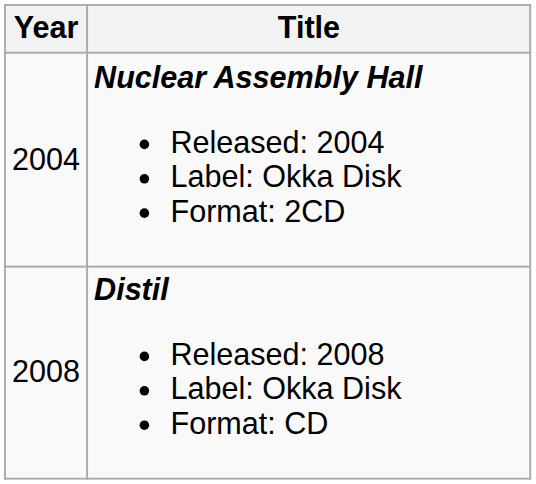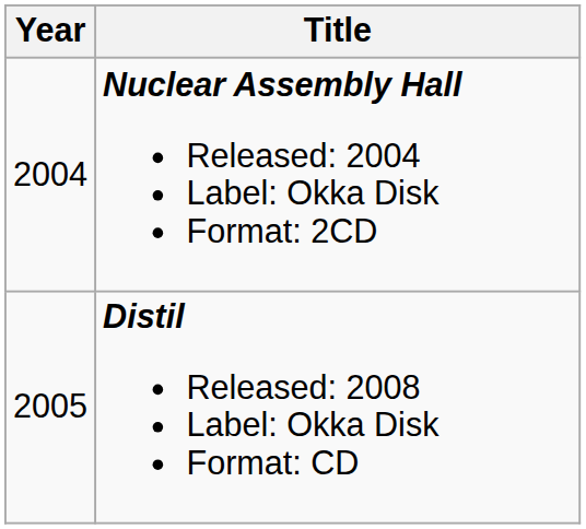 <table class="wikitable">
 <tr>
 <th>Year</th>
 <th style="width:225px;">Title</th>
 </tr>
 <tr>
 <td>2004</td>
 <td><strong><em>Nuclear Assembly Hall</em></strong><br><ul><li>Released: 2004</li><li>Label: Okka Disk </li><li>Format: 2CD</li></ul></td>
 </tr>
 <tr>
-<td>2008</td>
+<td>2005</td>
 <td><strong><em>Distil</em></strong><br><ul><li>Released: 2008</li><li>Label: Okka Disk </li><li>Format: CD</li></ul></td>
 </tr>
 </table>
